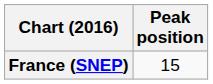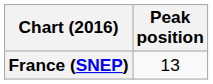 <table class="wikitable plainrowheaders" style="text-align:center">
 <tr>
 <th scope="col">Chart (2016)</th>
 <th scope="col">Peak<br> position</th>
 </tr>
 <tr>
 <th scope="row">France (<a href='#'>SNEP</a>)</th>
-<td>15</td>
+<td>13</td>
 </tr>
 </table>
